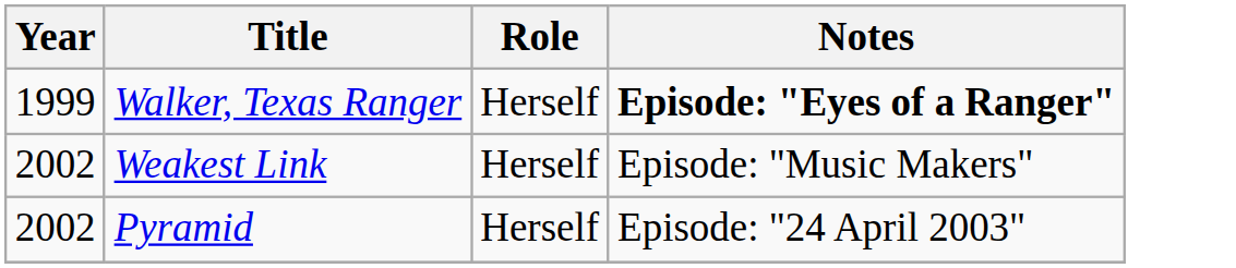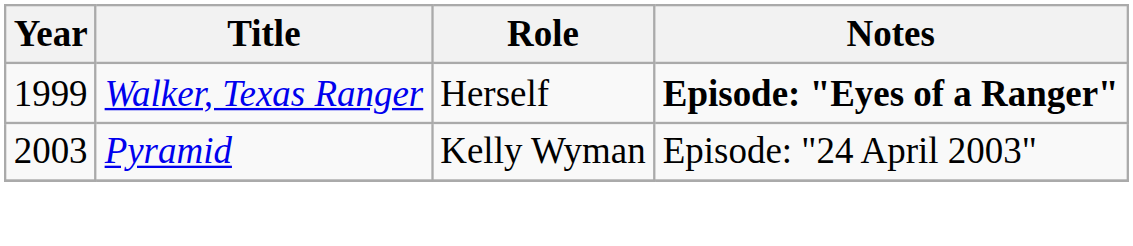 <table class="wikitable">
 <tr>
 <th>Year</th>
 <th>Title</th>
 <th>Role</th>
 <th>Notes</th>
 </tr>
 <tr>
 <td>1999</td>
 <td><em><a href='#'>Walker, Texas Ranger</a></em></td>
 <td>Herself</td>
 <td><strong>Episode: "Eyes of a Ranger"</strong></td>
 </tr>
 <tr>
-<td>2002</td>
-<td><em><a href='#'>Weakest Link</a></em></td>
-<td>Herself</td>
-<td>Episode: "Music Makers"</td>
-</tr>
-<tr>
-<td>2002</td>
+<td>2003</td>
 <td><em><a href='#'>Pyramid</a></em></td>
-<td>Herself</td>
+<td>Kelly Wyman</td>
 <td>Episode: "24 April 2003"</td>
 </tr>
 <tr>
 </tr>
 </table>
